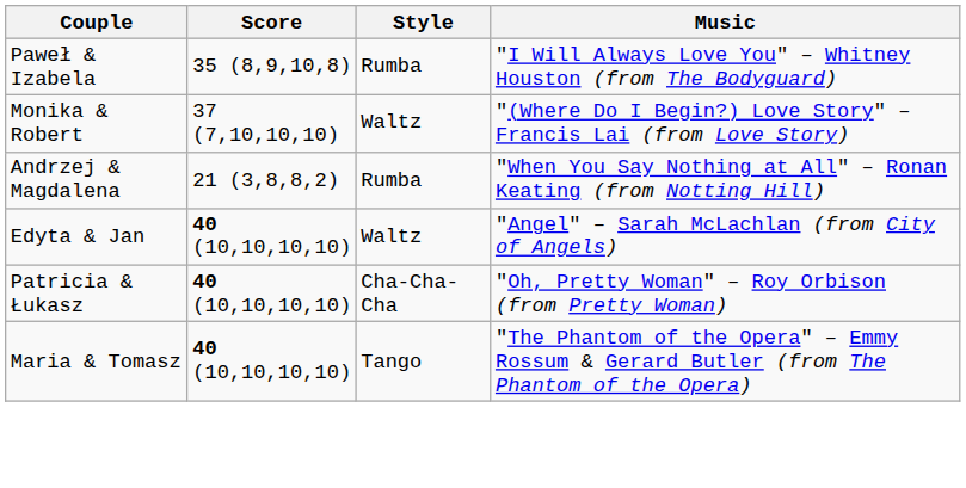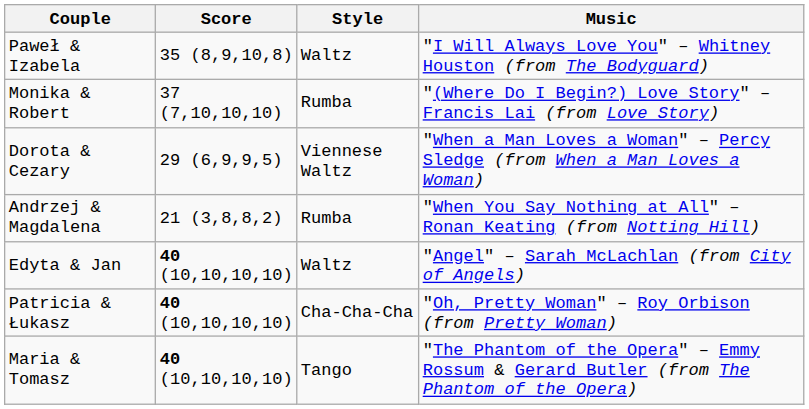 <table class="wikitable">
 <tr>
 <th width="130">Couple</th>
 <th width="100">Score</th>
 <th width="100">Style</th>
 <th width="400">Music</th>
 </tr>
 <tr>
 <td>Paweł & Izabela</td>
 <td>35 (8,9,10,8)</td>
-<td>Rumba</td>
+<td>Waltz</td>
 <td>"<a href='#'>I Will Always Love You</a>" – <a href='#'>Whitney Houston</a> <em>(from <a href='#'>The Bodyguard</a>)</em></td>
 </tr>
 <tr>
 <td>Monika & Robert</td>
 <td>37 (7,10,10,10)</td>
-<td>Waltz</td>
+<td>Rumba</td>
 <td>"<a href='#'>(Where Do I Begin?) Love Story</a>" – <a href='#'>Francis Lai</a> <em>(from <a href='#'>Love Story</a>)</em></td>
+</tr>
+<tr>
+<td>Dorota & Cezary</td>
+<td>29 (6,9,9,5)</td>
+<td>Viennese Waltz</td>
+<td>"<a href='#'>When a Man Loves a Woman</a>" – <a href='#'>Percy Sledge</a> <em>(from <a href='#'>When a Man Loves a Woman</a>)</em></td>
 </tr>
 <tr>
 <td>Andrzej & Magdalena</td>
 <td>21 (3,8,8,2)</td>
 <td>Rumba</td>
 <td>"<a href='#'>When You Say Nothing at All</a>" – <a href='#'>Ronan Keating</a> <em>(from <a href='#'>Notting Hill</a>)</em></td>
 </tr>
 <tr>
 <td>Edyta & Jan</td>
 <td><strong>40</strong> (10,10,10,10)</td>
 <td>Waltz</td>
 <td>"<a href='#'>Angel</a>" – <a href='#'>Sarah McLachlan</a> <em>(from <a href='#'>City of Angels</a>)</em></td>
 </tr>
 <tr>
 <td>Patricia & Łukasz</td>
 <td><strong>40</strong> (10,10,10,10)</td>
 <td>Cha-Cha-Cha</td>
 <td>"<a href='#'>Oh, Pretty Woman</a>" – <a href='#'>Roy Orbison</a> <em>(from <a href='#'>Pretty Woman</a>)</em></td>
 </tr>
 <tr>
 <td>Maria & Tomasz</td>
 <td><strong>40</strong> (10,10,10,10)</td>
 <td>Tango</td>
 <td>"<a href='#'>The Phantom of the Opera</a>" – <a href='#'>Emmy Rossum</a> & <a href='#'>Gerard Butler</a> <em>(from <a href='#'>The Phantom of the Opera</a>)</em></td>
 </tr>
 </table>
